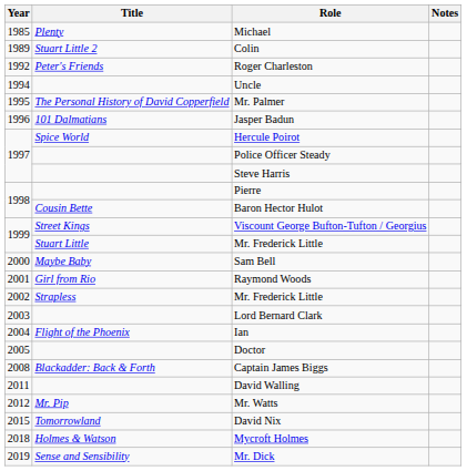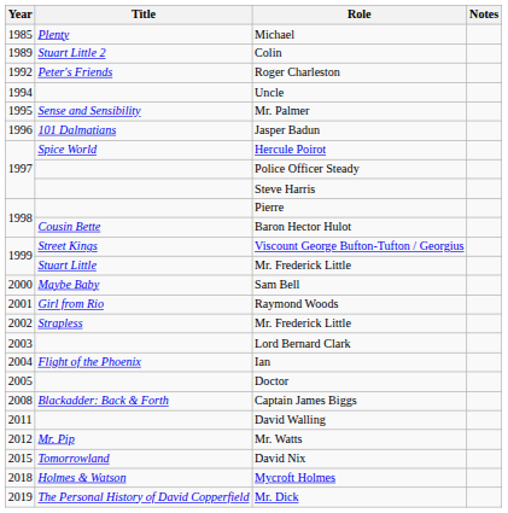 <table class="wikitable sortable">
 <tr>
 <th>Year</th>
 <th>Title</th>
 <th>Role</th>
 <th>Notes</th>
 </tr>
 <tr>
 <td>1985</td>
 <td><em><a href='#'>Plenty</a></em></td>
 <td>Michael</td>
 <td></td>
 </tr>
 <tr>
 <td>1989</td>
 <td><em><a href='#'>Stuart Little 2</a></em></td>
 <td>Colin</td>
 <td></td>
 </tr>
 <tr>
 <td>1992</td>
 <td><em><a href='#'>Peter's Friends</a></em></td>
 <td>Roger Charleston</td>
 <td></td>
 </tr>
 <tr>
 <td>1994</td>
 <td><em></em></td>
 <td>Uncle</td>
 <td></td>
 </tr>
 <tr>
 <td>1995</td>
-<td><em><a href='#'>The Personal History of David Copperfield</a></em></td>
+<td><em><a href='#'>Sense and Sensibility</a></em></td>
 <td>Mr. Palmer</td>
 <td></td>
 </tr>
 <tr>
 <td>1996</td>
 <td><em><a href='#'>101 Dalmatians</a></em></td>
 <td>Jasper Badun</td>
 <td></td>
 </tr>
 <tr>
 <td rowspan="3">1997</td>
 <td><em><a href='#'>Spice World</a></em></td>
 <td><a href='#'>Hercule Poirot</a></td>
 <td></td>
 </tr>
 <tr>
 <td><em></em></td>
 <td>Police Officer Steady</td>
 <td></td>
 </tr>
 <tr>
 <td><em></em></td>
 <td>Steve Harris</td>
 <td></td>
 </tr>
 <tr>
 <td rowspan="2">1998</td>
 <td><em></em></td>
 <td>Pierre</td>
 <td></td>
 </tr>
 <tr>
 <td><em><a href='#'>Cousin Bette</a></em></td>
 <td>Baron Hector Hulot</td>
 <td></td>
 </tr>
 <tr>
 <td rowspan="2">1999</td>
 <td><em><a href='#'>Street Kings</a></em></td>
 <td><a href='#'>Viscount George Bufton-Tufton / Georgius</a></td>
 <td></td>
 </tr>
 <tr>
 <td><em><a href='#'>Stuart Little</a></em></td>
 <td>Mr. Frederick Little</td>
 <td></td>
 </tr>
 <tr>
 <td>2000</td>
 <td><em><a href='#'>Maybe Baby</a></em></td>
 <td>Sam Bell</td>
 <td></td>
 </tr>
 <tr>
 <td>2001</td>
 <td><em><a href='#'>Girl from Rio</a></em></td>
 <td>Raymond Woods</td>
 <td></td>
 </tr>
 <tr>
 <td>2002</td>
 <td><em><a href='#'>Strapless</a></em></td>
 <td>Mr. Frederick Little</td>
 <td></td>
 </tr>
 <tr>
 <td>2003</td>
 <td><em></em></td>
 <td>Lord Bernard Clark</td>
 <td></td>
 </tr>
 <tr>
 <td>2004</td>
 <td><em><a href='#'>Flight of the Phoenix</a></em></td>
 <td>Ian</td>
 <td></td>
 </tr>
 <tr>
 <td>2005</td>
 <td><em></em></td>
 <td>Doctor</td>
 <td></td>
 </tr>
 <tr>
 <td>2008</td>
 <td><em><a href='#'>Blackadder: Back & Forth</a></em></td>
 <td>Captain James Biggs</td>
 <td></td>
 </tr>
 <tr>
 <td>2011</td>
 <td><em></em></td>
 <td>David Walling</td>
 <td></td>
 </tr>
 <tr>
 <td>2012</td>
 <td><em><a href='#'>Mr. Pip</a></em></td>
 <td>Mr. Watts</td>
 <td></td>
 </tr>
 <tr>
 <td>2015</td>
 <td><em><a href='#'>Tomorrowland</a></em></td>
 <td>David Nix</td>
 <td></td>
 </tr>
 <tr>
 <td>2018</td>
 <td><em><a href='#'>Holmes & Watson</a></em></td>
 <td><a href='#'>Mycroft Holmes</a></td>
 <td></td>
 </tr>
 <tr>
 <td>2019</td>
-<td><em><a href='#'>Sense and Sensibility</a></em></td>
+<td><em><a href='#'>The Personal History of David Copperfield</a></em></td>
 <td><a href='#'>Mr. Dick</a></td>
 <td></td>
 </tr>
 </table>
